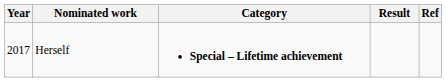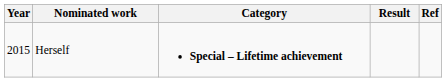 <table class="wikitable">
 <tr>
 <th style="width:10px;">Year</th>
 <th style="width:237px;">Nominated work</th>
 <th style="width:410px;">Category</th>
 <th style="width:73px;">Result</th>
 <th>Ref</th>
 </tr>
 <tr>
-<td>2017</td>
+<td>2015</td>
 <td>Herself</td>
 <td><strong><br><ul><li>Special – Lifetime achievement</li></ul></strong></td>
 <td></td>
 <td align=center></td>
 </tr>
 </table>
